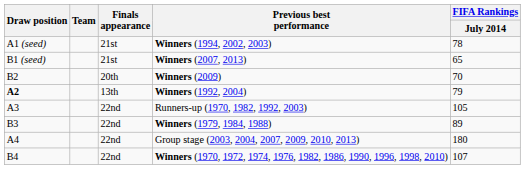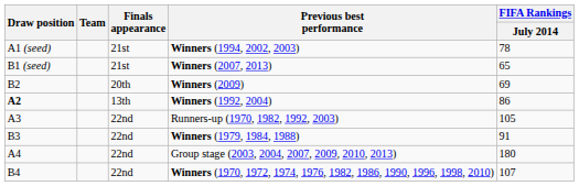 <table class="wikitable sortable">
 <tr>
 <th rowspan=2>Draw position</th>
 <th rowspan=2>Team</th>
 <th rowspan=2>Finals<br>appearance</th>
 <th rowspan=2>Previous best<br>performance</th>
 <th colspan=2><a href='#'>FIFA Rankings</a></th>
 </tr>
 <tr>
 <th>July 2014</th>
 </tr>
 <tr>
 <td>A1 <em>(seed)</em></td>
 <td></td>
 <td data-sort-value="12">21st</td>
 <td data-sort-value="7.2"><strong>Winners</strong> (<a href='#'>1994</a>, <a href='#'>2002</a>, <a href='#'>2003</a>)</td>
 <td>78</td>
 </tr>
 <tr>
 <td>B1 <em>(seed)</em></td>
 <td></td>
 <td data-sort-value="12">21st</td>
 <td data-sort-value="7.2"><strong>Winners</strong> (<a href='#'>2007</a>, <a href='#'>2013</a>)</td>
 <td>65</td>
 </tr>
 <tr>
 <td>B2</td>
 <td></td>
 <td data-sort-value="12">20th</td>
 <td data-sort-value="7.2"><strong>Winners</strong> (<a href='#'>2009</a>)</td>
-<td>70</td>
+<td>69</td>
 </tr>
 <tr>
 <td><strong>A2</strong></td>
 <td></td>
 <td data-sort-value="12">13th</td>
 <td data-sort-value="7.2"><strong>Winners</strong> (<a href='#'>1992</a>, <a href='#'>2004</a>)</td>
-<td>79</td>
+<td>86</td>
 </tr>
 <tr>
 <td>A3</td>
 <td></td>
 <td data-sort-value="12">22nd</td>
 <td data-sort-value="7.2">Runners-up (<a href='#'>1970</a>, <a href='#'>1982</a>, <a href='#'>1992</a>, <a href='#'>2003</a>)</td>
 <td>105</td>
 </tr>
 <tr>
 <td>B3</td>
 <td></td>
 <td data-sort-value="12">22nd</td>
 <td data-sort-value="7.2"><strong>Winners</strong> (<a href='#'>1979</a>, <a href='#'>1984</a>, <a href='#'>1988</a>)</td>
-<td>89</td>
+<td>91</td>
 </tr>
 <tr>
 <td>A4</td>
 <td></td>
 <td data-sort-value="12">22nd</td>
 <td data-sort-value="7.2">Group stage (<a href='#'>2003</a>, <a href='#'>2004</a>, <a href='#'>2007</a>, <a href='#'>2009</a>, <a href='#'>2010</a>, <a href='#'>2013</a>)</td>
 <td>180</td>
 </tr>
 <tr>
 <td>B4</td>
 <td></td>
 <td data-sort-value="12">22nd</td>
 <td data-sort-value="7.2"><strong>Winners</strong> (<a href='#'>1970</a>, <a href='#'>1972</a>, <a href='#'>1974</a>, <a href='#'>1976</a>, <a href='#'>1982</a>, <a href='#'>1986</a>, <a href='#'>1990</a>, <a href='#'>1996</a>, <a href='#'>1998</a>, <a href='#'>2010</a>)</td>
 <td>107</td>
 </tr>
 </table>
